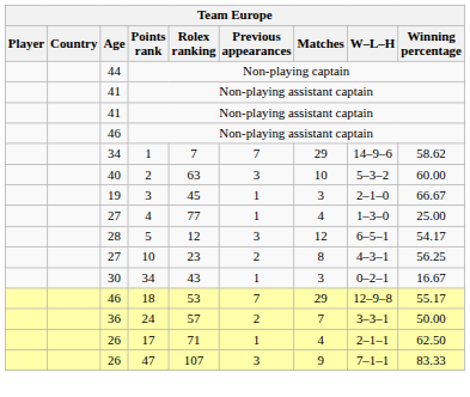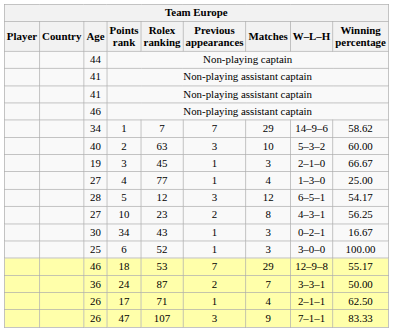 <table class="wikitable sortable" style="text-align:center">
 <tr>
 <th colspan=9> Team Europe</th>
 </tr>
 <tr>
 <th>Player</th>
 <th>Country</th>
 <th>Age</th>
 <th data-sort-type="number">Points<br>rank</th>
 <th data-sort-type="number">Rolex<br>ranking</th>
 <th data-sort-type="number">Previous<br>appearances</th>
 <th data-sort-type="number">Matches</th>
 <th data-sort-type="number">W–L–H</th>
 <th data-sort-type="number">Winning<br>percentage</th>
 </tr>
 <tr>
 <td align=left></td>
 <td align=left></td>
 <td>44</td>
 <td colspan=6>Non-playing captain</td>
 </tr>
 <tr>
 <td align=left></td>
 <td align=left></td>
 <td>41</td>
 <td colspan=6>Non-playing assistant captain</td>
 </tr>
 <tr>
 <td align=left></td>
 <td align=left></td>
 <td>41</td>
 <td colspan=6>Non-playing assistant captain</td>
 </tr>
 <tr>
 <td align=left></td>
 <td align=left></td>
 <td>46</td>
 <td colspan=6>Non-playing assistant captain</td>
 </tr>
 <tr>
 <td align=left></td>
 <td align=left></td>
 <td>34</td>
 <td>1</td>
 <td>7</td>
 <td>7</td>
 <td>29</td>
 <td>14–9–6</td>
 <td>58.62</td>
 </tr>
 <tr>
 <td align=left></td>
 <td align=left></td>
 <td>40</td>
 <td>2</td>
 <td>63</td>
 <td>3</td>
 <td>10</td>
 <td>5–3–2</td>
 <td>60.00</td>
 </tr>
 <tr>
 <td align=left></td>
 <td align=left></td>
 <td>19</td>
 <td>3</td>
 <td>45</td>
 <td>1</td>
 <td>3</td>
 <td>2–1–0</td>
 <td>66.67</td>
 </tr>
 <tr>
 <td align=left></td>
 <td align=left></td>
 <td>27</td>
 <td>4</td>
 <td>77</td>
 <td>1</td>
 <td>4</td>
 <td>1–3–0</td>
 <td>25.00</td>
 </tr>
 <tr>
 <td align=left></td>
 <td align=left></td>
 <td>28</td>
 <td>5</td>
 <td>12</td>
 <td>3</td>
 <td>12</td>
 <td>6–5–1</td>
 <td>54.17</td>
 </tr>
 <tr>
 <td align=left></td>
 <td align=left></td>
 <td>27</td>
 <td>10</td>
 <td>23</td>
 <td>2</td>
 <td>8</td>
 <td>4–3–1</td>
 <td>56.25</td>
 </tr>
 <tr>
 <td align=left></td>
 <td align=left></td>
 <td>30</td>
 <td>34</td>
 <td>43</td>
 <td>1</td>
 <td>3</td>
 <td>0–2–1</td>
 <td>16.67</td>
 </tr>
+<tr>
+<td align=left></td>
+<td align=left></td>
+<td>25</td>
+<td>6</td>
+<td>52</td>
+<td>1</td>
+<td>3</td>
+<td>3–0–0</td>
+<td>100.00</td>
+</tr>
 <tr style="background:#ffa;">
 <td align=left></td>
 <td align=left></td>
 <td>46</td>
 <td>18</td>
 <td>53</td>
 <td>7</td>
 <td>29</td>
 <td>12–9–8</td>
 <td>55.17</td>
 </tr>
 <tr style="background:#ffa;">
 <td align=left></td>
 <td align=left></td>
 <td>36</td>
 <td>24</td>
-<td>57</td>
+<td>87</td>
 <td>2</td>
 <td>7</td>
 <td>3–3–1</td>
 <td>50.00</td>
 </tr>
 <tr style="background:#ffa;">
 <td align=left></td>
 <td align=left></td>
 <td>26</td>
 <td>17</td>
 <td>71</td>
 <td>1</td>
 <td>4</td>
 <td>2–1–1</td>
 <td>62.50</td>
 </tr>
 <tr style="background:#ffa;">
 <td align=left></td>
 <td align=left></td>
 <td>26</td>
 <td>47</td>
 <td>107</td>
 <td>3</td>
 <td>9</td>
 <td>7–1–1</td>
 <td>83.33</td>
 </tr>
 </table>
